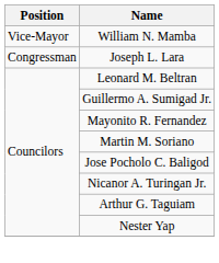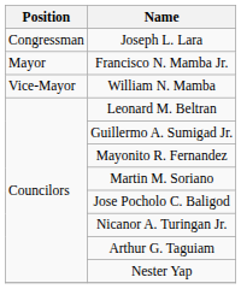 <table class="wikitable" style="line-height:1.20em; font-size:90%;">
 <tr>
 <th>Position</th>
 <th>Name</th>
 </tr>
 <tr>
+<td>Congressman</td>
+<td style="text-align:center;">Joseph L. Lara</td>
+</tr>
+<tr>
+<td>Mayor</td>
+<td style="text-align:center;">Francisco N. Mamba Jr.</td>
+</tr>
+<tr>
 <td>Vice-Mayor</td>
 <td style="text-align:center;">William N. Mamba</td>
-</tr>
-<tr>
-<td>Congressman</td>
-<td style="text-align:center;">Joseph L. Lara</td>
 </tr>
 <tr>
 <td rowspan=8>Councilors</td>
 <td style="text-align:center;">Leonard M. Beltran</td>
 </tr>
 <tr>
 <td style="text-align:center;">Guillermo A. Sumigad Jr.</td>
 </tr>
 <tr>
 <td style="text-align:center;">Mayonito R. Fernandez</td>
 </tr>
 <tr>
 <td style="text-align:center;">Martin M. Soriano</td>
 </tr>
 <tr>
 <td style="text-align:center;">Jose Pocholo C. Baligod</td>
 </tr>
 <tr>
 <td style="text-align:center;">Nicanor A. Turingan Jr.</td>
 </tr>
 <tr>
 <td style="text-align:center;">Arthur G. Taguiam</td>
 </tr>
 <tr>
 <td style="text-align:center;">Nester Yap</td>
 </tr>
 <tr>
 </tr>
 </table>
